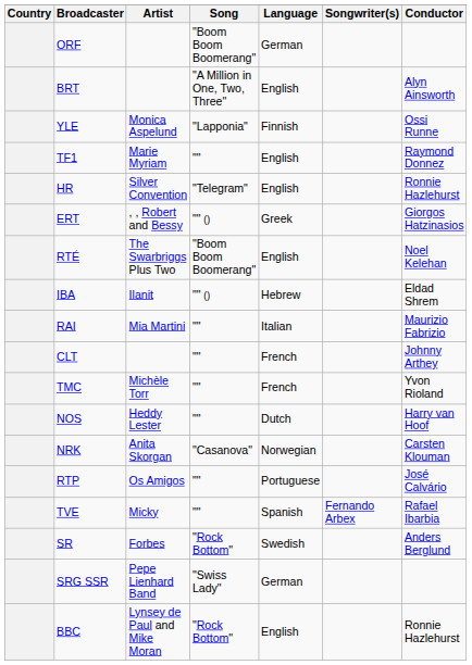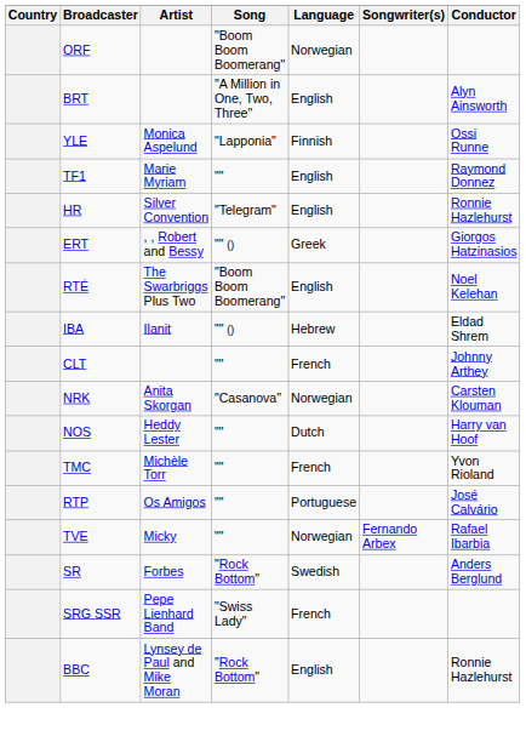 <table class="wikitable plainrowheaders">
 <tr>
 </tr>
 <tr>
 <th scope="col">Country</th>
 <th scope="col">Broadcaster</th>
 <th scope="col">Artist</th>
 <th scope="col">Song</th>
 <th scope="col">Language</th>
 <th scope="col">Songwriter(s)</th>
 <th scope="col">Conductor</th>
 </tr>
 <tr>
 <th scope="row"></th>
 <td><a href='#'>ORF</a></td>
 <td></td>
 <td>"Boom Boom Boomerang"</td>
-<td>German</td>
+<td>Norwegian</td>
 <td></td>
 <td></td>
 </tr>
 <tr>
 <th scope="row"></th>
 <td><a href='#'>BRT</a></td>
 <td></td>
 <td>"A Million in One, Two, Three"</td>
 <td>English</td>
 <td></td>
 <td><a href='#'>Alyn Ainsworth</a></td>
 </tr>
 <tr>
 <th scope="row"></th>
 <td><a href='#'>YLE</a></td>
 <td><a href='#'>Monica Aspelund</a></td>
 <td>"Lapponia"</td>
 <td>Finnish</td>
 <td></td>
 <td><a href='#'>Ossi Runne</a></td>
 </tr>
 <tr>
 <th scope="row"></th>
 <td><a href='#'>TF1</a></td>
 <td><a href='#'>Marie Myriam</a></td>
 <td>""</td>
 <td>English</td>
 <td></td>
 <td><a href='#'>Raymond Donnez</a></td>
 </tr>
 <tr>
 <th scope="row"></th>
 <td><a href='#'>HR</a></td>
 <td><a href='#'>Silver Convention</a></td>
 <td>"Telegram"</td>
 <td>English</td>
 <td></td>
 <td><a href='#'>Ronnie Hazlehurst</a></td>
 </tr>
 <tr>
 <th scope="row"></th>
 <td><a href='#'>ERT</a></td>
 <td>, , <a href='#'>Robert</a> and <a href='#'>Bessy</a></td>
 <td>"" <small>()</small></td>
 <td>Greek</td>
 <td></td>
 <td><a href='#'>Giorgos Hatzinasios</a></td>
 </tr>
 <tr>
 <th scope="row"></th>
 <td><a href='#'>RTÉ</a></td>
 <td><a href='#'>The Swarbriggs</a> Plus Two</td>
 <td>"Boom Boom Boomerang"</td>
 <td>English</td>
 <td></td>
 <td><a href='#'>Noel Kelehan</a></td>
 </tr>
 <tr>
 <th scope="row"></th>
 <td><a href='#'>IBA</a></td>
 <td><a href='#'>Ilanit</a></td>
 <td>"" <small>()</small></td>
 <td>Hebrew</td>
 <td></td>
 <td>Eldad Shrem</td>
 </tr>
 <tr>
 <th scope="row"></th>
-<td><a href='#'>RAI</a></td>
-<td><a href='#'>Mia Martini</a></td>
-<td>""</td>
-<td>Italian</td>
-<td></td>
-<td><a href='#'>Maurizio Fabrizio</a></td>
-</tr>
-<tr>
-<th scope="row"></th>
 <td><a href='#'>CLT</a></td>
 <td></td>
 <td>""</td>
 <td>French</td>
 <td></td>
 <td><a href='#'>Johnny Arthey</a></td>
 </tr>
 <tr>
 <th scope="row"></th>
-<td><a href='#'>TMC</a></td>
-<td><a href='#'>Michèle Torr</a></td>
-<td>""</td>
-<td>French</td>
+<td><a href='#'>NRK</a></td>
+<td><a href='#'>Anita Skorgan</a></td>
+<td>"Casanova"</td>
+<td>Norwegian</td>
 <td></td>
-<td>Yvon Rioland</td>
+<td><a href='#'>Carsten Klouman</a></td>
 </tr>
 <tr>
 <th scope="row"></th>
 <td><a href='#'>NOS</a></td>
 <td><a href='#'>Heddy Lester</a></td>
 <td>""</td>
 <td>Dutch</td>
 <td></td>
 <td><a href='#'>Harry van Hoof</a></td>
 </tr>
 <tr>
 <th scope="row"></th>
-<td><a href='#'>NRK</a></td>
-<td><a href='#'>Anita Skorgan</a></td>
-<td>"Casanova"</td>
-<td>Norwegian</td>
+<td><a href='#'>TMC</a></td>
+<td><a href='#'>Michèle Torr</a></td>
+<td>""</td>
+<td>French</td>
 <td></td>
-<td><a href='#'>Carsten Klouman</a></td>
+<td>Yvon Rioland</td>
 </tr>
 <tr>
 <th scope="row"></th>
 <td><a href='#'>RTP</a></td>
 <td><a href='#'>Os Amigos</a></td>
 <td>""</td>
 <td>Portuguese</td>
 <td></td>
 <td><a href='#'>José Calvário</a></td>
 </tr>
 <tr>
 <th scope="row"></th>
 <td><a href='#'>TVE</a></td>
 <td><a href='#'>Micky</a></td>
 <td>""</td>
-<td>Spanish</td>
+<td>Norwegian</td>
 <td><a href='#'>Fernando Arbex</a></td>
 <td><a href='#'>Rafael Ibarbia</a></td>
 </tr>
 <tr>
 <th scope="row"></th>
 <td><a href='#'>SR</a></td>
 <td><a href='#'>Forbes</a></td>
 <td>"<a href='#'>Rock Bottom</a>"</td>
 <td>Swedish</td>
 <td></td>
 <td><a href='#'>Anders Berglund</a></td>
 </tr>
 <tr>
 <th scope="row"></th>
 <td><a href='#'>SRG SSR</a></td>
 <td><a href='#'>Pepe Lienhard Band</a></td>
 <td>"Swiss Lady"</td>
-<td>German</td>
+<td>French</td>
 <td></td>
 <td></td>
 </tr>
 <tr>
 <th scope="row"></th>
 <td><a href='#'>BBC</a></td>
 <td><a href='#'>Lynsey de Paul</a> and <a href='#'>Mike Moran</a></td>
 <td>"<a href='#'>Rock Bottom</a>"</td>
 <td>English</td>
 <td></td>
 <td>Ronnie Hazlehurst</td>
 </tr>
 </table>
